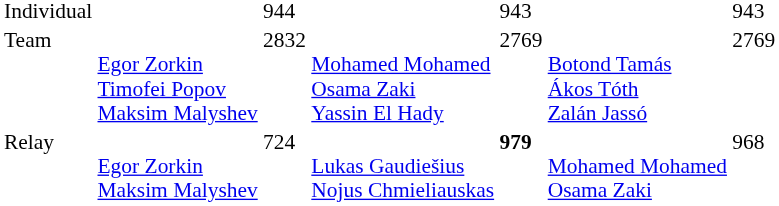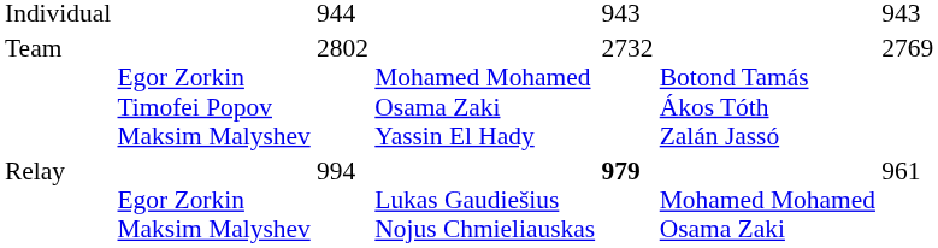 <table>
 <tr style="vertical-align:top;">
 <td>Individual</td>
 <td></td>
 <td>944</td>
 <td></td>
 <td>943</td>
 <td></td>
 <td>943</td>
 </tr>
 <tr style="vertical-align:top;">
 <td>Team</td>
 <td><br><a href='#'>Egor Zorkin</a><br><a href='#'>Timofei Popov</a><br><a href='#'>Maksim Malyshev</a></td>
-<td>2832</td>
+<td>2802</td>
 <td><br><a href='#'>Mohamed Mohamed</a><br><a href='#'>Osama Zaki</a><br><a href='#'>Yassin El Hady</a></td>
-<td>2769</td>
+<td>2732</td>
 <td><br><a href='#'>Botond Tamás</a><br><a href='#'>Ákos Tóth</a><br><a href='#'>Zalán Jassó</a></td>
 <td>2769</td>
 </tr>
 <tr style="vertical-align:top;">
 <td>Relay</td>
 <td><br><a href='#'>Egor Zorkin</a><br><a href='#'>Maksim Malyshev</a></td>
-<td>724</td>
+<td>994</td>
 <td><br><a href='#'>Lukas Gaudiešius</a><br><a href='#'>Nojus Chmieliauskas</a></td>
 <td><strong>979</strong></td>
 <td><br><a href='#'>Mohamed Mohamed</a><br><a href='#'>Osama Zaki</a></td>
-<td>968</td>
+<td>961</td>
 </tr>
 </table>
